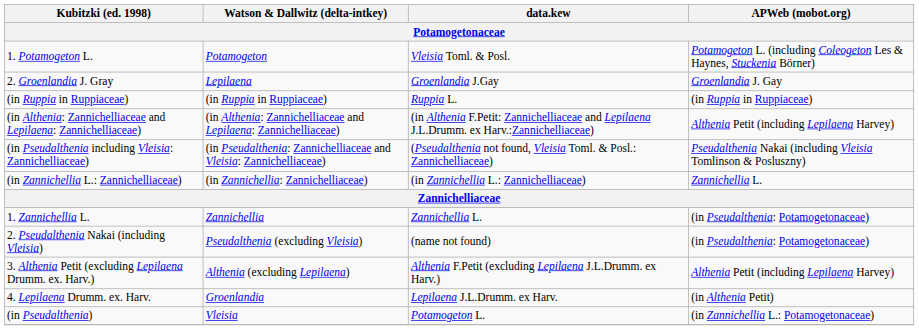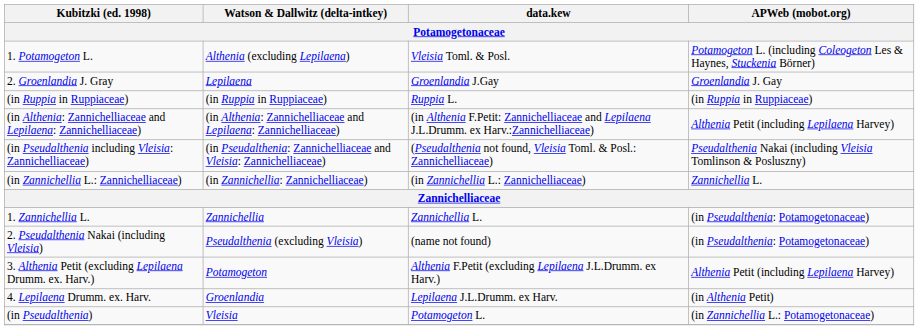 <table class="wikitable"  style="margin:1em auto;">
 <tr>
 <th scope="col">Kubitzki (ed. 1998)</th>
 <th scope="col">Watson & Dallwitz (delta-intkey)</th>
 <th scope="col">data.kew</th>
 <th scope="col">APWeb (mobot.org)</th>
 </tr>
 <tr>
 <th colspan="4"><a href='#'>Potamogetonaceae</a></th>
 </tr>
 <tr>
 <td>1. <em><a href='#'>Potamogeton</a></em> L.</td>
-<td><em><a href='#'>Potamogeton</a></em></td>
+<td><em><a href='#'>Althenia</a></em> (excluding <em><a href='#'>Lepilaena</a></em>)</td>
 <td><em><a href='#'>Vleisia</a></em> Toml. & Posl.</td>
 <td><em><a href='#'>Potamogeton</a></em> L. (including <em><a href='#'>Coleogeton</a></em> Les & Haynes, <em><a href='#'>Stuckenia</a></em> Börner)</td>
 </tr>
 <tr>
 <td>2. <em><a href='#'>Groenlandia</a></em> J. Gray</td>
 <td><em><a href='#'>Lepilaena</a></em></td>
 <td><em><a href='#'>Groenlandia</a></em> J.Gay</td>
 <td><em><a href='#'>Groenlandia</a></em> J. Gay</td>
 </tr>
 <tr>
 <td>(in <em><a href='#'>Ruppia</a></em> in <a href='#'>Ruppiaceae</a>)</td>
 <td>(in <em><a href='#'>Ruppia</a></em> in <a href='#'>Ruppiaceae</a>)</td>
 <td><em><a href='#'>Ruppia</a></em> L.</td>
 <td>(in <em><a href='#'>Ruppia</a></em> in <a href='#'>Ruppiaceae</a>)</td>
 </tr>
 <tr>
 <td>(in <em><a href='#'>Althenia</a></em>: <a href='#'>Zannichelliaceae</a> and <em><a href='#'>Lepilaena</a></em>: <a href='#'>Zannichelliaceae</a>)</td>
 <td>(in <em><a href='#'>Althenia</a></em>: <a href='#'>Zannichelliaceae</a> and <em><a href='#'>Lepilaena</a></em>: <a href='#'>Zannichelliaceae</a>)</td>
 <td>(in <em><a href='#'>Althenia</a></em> F.Petit: <a href='#'>Zannichelliaceae</a> and <em><a href='#'>Lepilaena</a></em> J.L.Drumm. ex Harv.:<a href='#'>Zannichelliaceae</a>)</td>
 <td><em><a href='#'>Althenia</a></em> Petit (including <em><a href='#'>Lepilaena</a></em> Harvey)</td>
 </tr>
 <tr>
 <td>(in <em><a href='#'>Pseudalthenia</a></em> including <em><a href='#'>Vleisia</a></em>: <a href='#'>Zannichelliaceae</a>)</td>
 <td>(in <em><a href='#'>Pseudalthenia</a></em>: <a href='#'>Zannichelliaceae</a> and <em><a href='#'>Vleisia</a></em>: <a href='#'>Zannichelliaceae</a>)</td>
 <td>(<em><a href='#'>Pseudalthenia</a></em> not found, <em><a href='#'>Vleisia</a></em> Toml. & Posl.: <a href='#'>Zannichelliaceae</a>)</td>
 <td><em><a href='#'>Pseudalthenia</a></em> Nakai (including <em><a href='#'>Vleisia</a></em> Tomlinson & Posluszny)</td>
 </tr>
 <tr>
 <td>(in <em><a href='#'>Zannichellia</a></em> L.: <a href='#'>Zannichelliaceae</a>)</td>
 <td>(in <em><a href='#'>Zannichellia</a></em>: <a href='#'>Zannichelliaceae</a>)</td>
 <td>(in <em><a href='#'>Zannichellia</a></em> L.: <a href='#'>Zannichelliaceae</a>)</td>
 <td><em><a href='#'>Zannichellia</a></em> L.</td>
 </tr>
 <tr>
 <th colspan="4"><a href='#'>Zannichelliaceae</a></th>
 </tr>
 <tr>
 <td>1. <em><a href='#'>Zannichellia</a></em> L.</td>
 <td><em><a href='#'>Zannichellia</a></em></td>
 <td><em><a href='#'>Zannichellia</a></em> L.</td>
 <td>(in <em><a href='#'>Pseudalthenia</a></em>: <a href='#'>Potamogetonaceae</a>)</td>
 </tr>
 <tr>
 <td>2. <em><a href='#'>Pseudalthenia</a></em> Nakai (including <em><a href='#'>Vleisia</a></em>)</td>
 <td><em><a href='#'>Pseudalthenia</a></em> (excluding <em><a href='#'>Vleisia</a></em>)</td>
 <td>(name not found)</td>
 <td>(in <em><a href='#'>Pseudalthenia</a></em>: <a href='#'>Potamogetonaceae</a>)</td>
 </tr>
 <tr>
 <td>3. <em><a href='#'>Althenia</a></em> Petit (excluding <em><a href='#'>Lepilaena</a></em> Drumm. ex. Harv.)</td>
-<td><em><a href='#'>Althenia</a></em> (excluding <em><a href='#'>Lepilaena</a></em>)</td>
+<td><em><a href='#'>Potamogeton</a></em></td>
 <td><em><a href='#'>Althenia</a></em> F.Petit (excluding <em><a href='#'>Lepilaena</a></em> J.L.Drumm. ex Harv.)</td>
 <td><em><a href='#'>Althenia</a></em> Petit (including <em><a href='#'>Lepilaena</a></em> Harvey)</td>
 </tr>
 <tr>
 <td>4. <em><a href='#'>Lepilaena</a></em> Drumm. ex. Harv.</td>
 <td><em><a href='#'>Groenlandia</a></em></td>
 <td><em><a href='#'>Lepilaena</a></em> J.L.Drumm. ex Harv.</td>
 <td>(in <em><a href='#'>Althenia</a></em> Petit)</td>
 </tr>
 <tr>
 <td>(in <em><a href='#'>Pseudalthenia</a></em>)</td>
 <td><em><a href='#'>Vleisia</a></em></td>
 <td><em><a href='#'>Potamogeton</a></em> L.</td>
 <td>(in <em><a href='#'>Zannichellia</a></em> L.: <a href='#'>Potamogetonaceae</a>)</td>
 </tr>
 <tr>
 </tr>
 </table>
